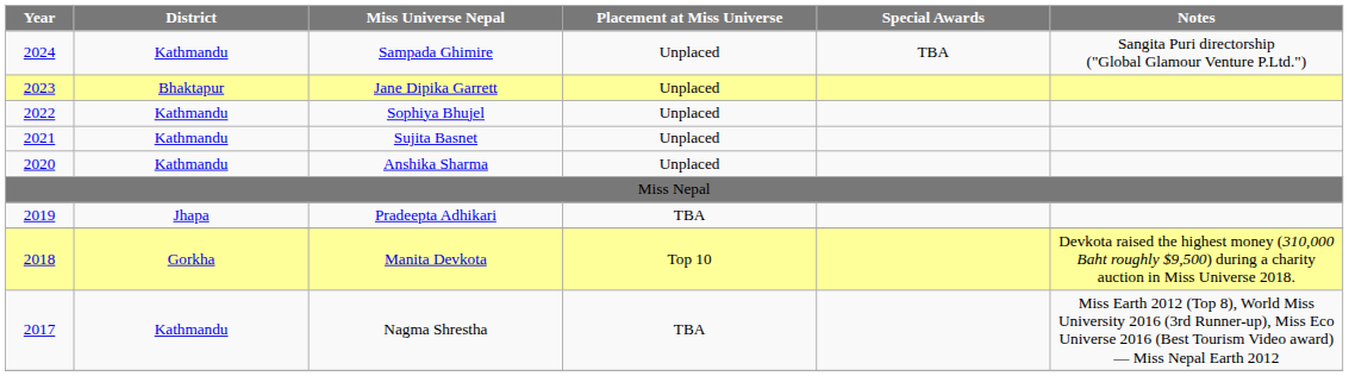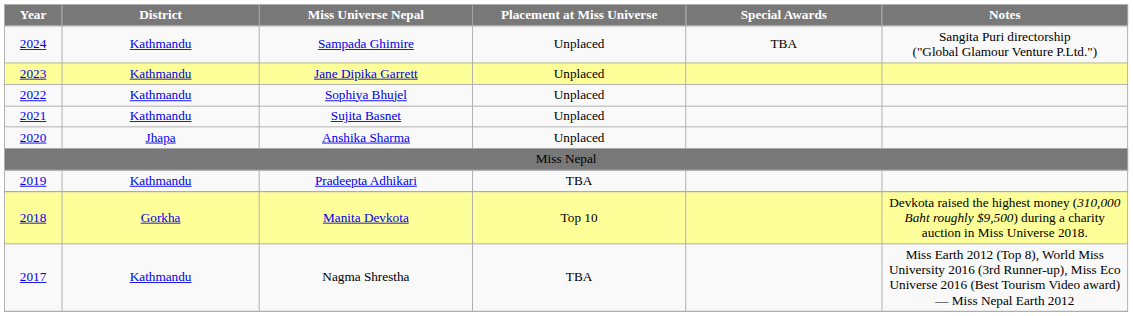 <table class="wikitable" style="font-size: 92%; text-align:center">
 <tr>
 <th width="60" style="background-color:#787878;color:#FFFFFF;">Year</th>
 <th width="230" style="background-color:#787878;color:#FFFFFF;">District</th>
 <th width="250" style="background-color:#787878;color:#FFFFFF;">Miss Universe Nepal</th>
 <th width="250" style="background-color:#787878;color:#FFFFFF;">Placement at Miss Universe</th>
 <th width="230" style="background-color:#787878;color:#FFFFFF;">Special Awards</th>
 <th width="290" style="background-color:#787878;color:#FFFFFF;">Notes</th>
 </tr>
 <tr>
 <td><a href='#'>2024</a></td>
 <td><a href='#'>Kathmandu</a></td>
 <td><a href='#'>Sampada Ghimire</a></td>
 <td>Unplaced</td>
 <td>TBA</td>
 <td>Sangita Puri directorship<br>("Global Glamour Venture P.Ltd.")</td>
 </tr>
 <tr style="background-color:#FFFF99; ">
 <td><a href='#'>2023</a></td>
-<td><a href='#'>Bhaktapur</a></td>
+<td><a href='#'>Kathmandu</a></td>
 <td><a href='#'>Jane Dipika Garrett</a></td>
 <td>Unplaced</td>
 <td></td>
 <td></td>
 </tr>
 <tr>
 <td><a href='#'>2022</a></td>
 <td><a href='#'>Kathmandu</a></td>
 <td><a href='#'>Sophiya Bhujel</a></td>
 <td>Unplaced</td>
 <td></td>
 <td></td>
 </tr>
 <tr>
 <td><a href='#'>2021</a></td>
 <td><a href='#'>Kathmandu</a></td>
 <td><a href='#'>Sujita Basnet</a></td>
 <td>Unplaced</td>
 <td></td>
 <td></td>
 </tr>
 <tr>
 <td><a href='#'>2020</a></td>
-<td><a href='#'>Kathmandu</a></td>
+<td><a href='#'>Jhapa</a></td>
 <td><a href='#'>Anshika Sharma</a></td>
 <td>Unplaced</td>
 <td></td>
 <td></td>
 </tr>
 <tr>
 </tr>
 <tr bgcolor="#787878" align="center">
 <td colspan="6"><span>Miss Nepal</span></td>
 </tr>
 <tr>
 <td><a href='#'>2019</a></td>
-<td><a href='#'>Jhapa</a></td>
+<td><a href='#'>Kathmandu</a></td>
 <td><a href='#'>Pradeepta Adhikari</a></td>
 <td>TBA</td>
 <td></td>
 <td></td>
 </tr>
 <tr>
 </tr>
 <tr style="background-color:#FFFF99; ">
 <td><a href='#'>2018</a></td>
 <td><a href='#'>Gorkha</a></td>
 <td><a href='#'>Manita Devkota</a></td>
 <td>Top 10</td>
 <td></td>
 <td>Devkota raised the highest money (<em>310,000 Baht roughly $9,500</em>) during a charity auction in Miss Universe 2018.</td>
 </tr>
 <tr>
 <td><a href='#'>2017</a></td>
 <td><a href='#'>Kathmandu</a></td>
 <td>Nagma Shrestha</td>
 <td>TBA</td>
 <td></td>
 <td>Miss Earth 2012 (Top 8), World Miss University 2016 (3rd Runner-up), Miss Eco Universe 2016 (Best Tourism Video award) — Miss Nepal Earth 2012</td>
 </tr>
 <tr>
 </tr>
 </table>
